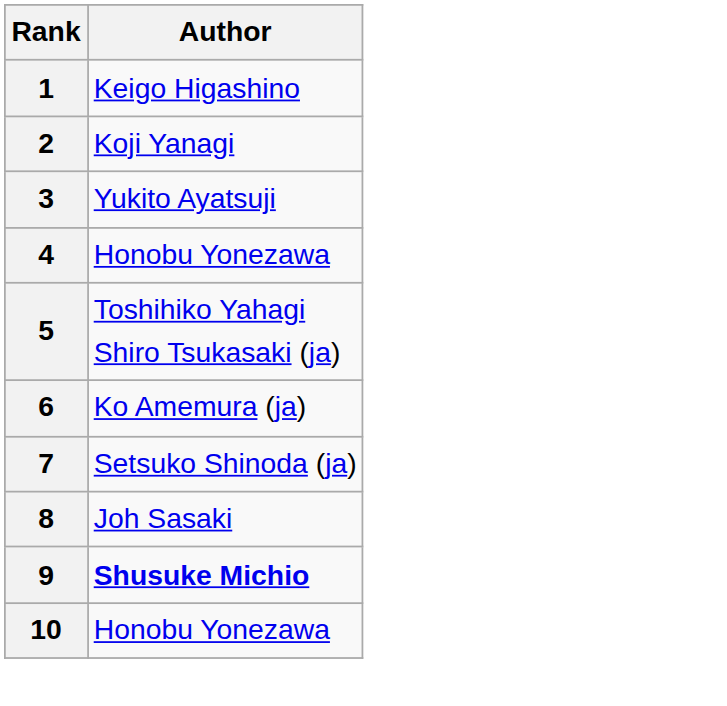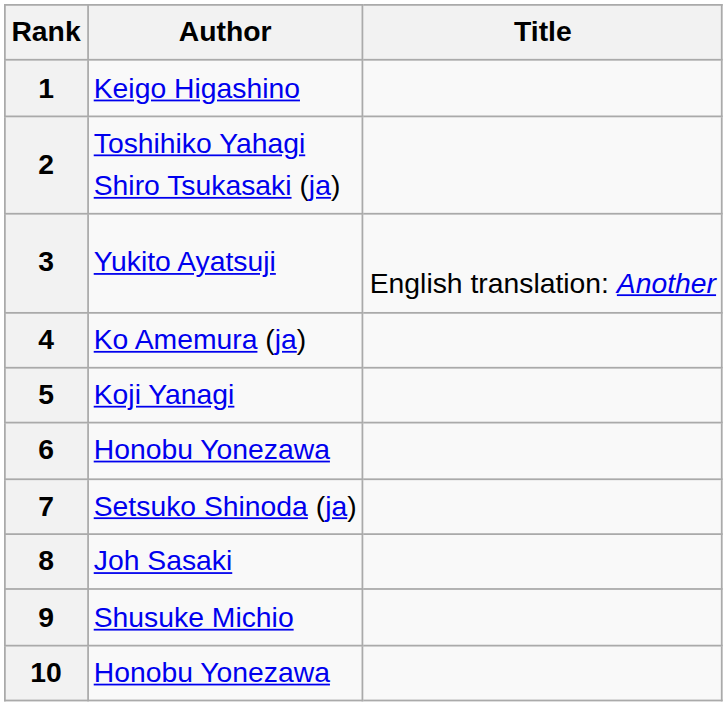 <table class="wikitable sortable" style="font-size:1.00em; line-height:1.5em;">
 <tr>
 <th>Rank</th>
 <th>Author</th>
+<th>Title</th>
 </tr>
 <tr>
 <th>1</th>
 <td><a href='#'>Keigo Higashino</a></td>
+<td></td>
 </tr>
 <tr>
 <th>2</th>
-<td><a href='#'>Koji Yanagi</a></td>
+<td><a href='#'>Toshihiko Yahagi</a><br><a href='#'>Shiro Tsukasaki</a> (<a href='#'>ja</a>)</td>
+<td></td>
 </tr>
 <tr>
 <th>3</th>
 <td><a href='#'>Yukito Ayatsuji</a></td>
+<td><br>English translation: <em><a href='#'>Another</a></em></td>
 </tr>
 <tr>
 <th>4</th>
-<td><a href='#'>Honobu Yonezawa</a></td>
+<td><a href='#'>Ko Amemura</a> (<a href='#'>ja</a>)</td>
+<td></td>
 </tr>
 <tr>
 <th>5</th>
-<td><a href='#'>Toshihiko Yahagi</a><br><a href='#'>Shiro Tsukasaki</a> (<a href='#'>ja</a>)</td>
+<td><a href='#'>Koji Yanagi</a></td>
+<td></td>
 </tr>
 <tr>
 <th>6</th>
-<td><a href='#'>Ko Amemura</a> (<a href='#'>ja</a>)</td>
+<td><a href='#'>Honobu Yonezawa</a></td>
+<td></td>
 </tr>
 <tr>
 <th>7</th>
 <td><a href='#'>Setsuko Shinoda</a> (<a href='#'>ja</a>)</td>
+<td></td>
 </tr>
 <tr>
 <th>8</th>
 <td><a href='#'>Joh Sasaki</a></td>
+<td></td>
 </tr>
 <tr>
 <th>9</th>
-<td><strong><a href='#'>Shusuke Michio</a></strong></td>
+<td><a href='#'>Shusuke Michio</a></td>
+<td></td>
 </tr>
 <tr>
 <th>10</th>
 <td><a href='#'>Honobu Yonezawa</a></td>
+<td></td>
 </tr>
 </table>
